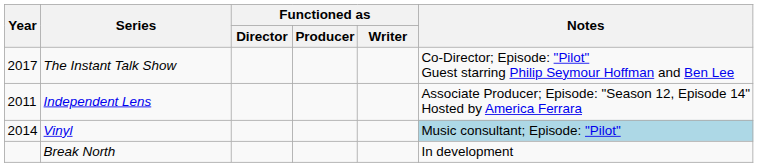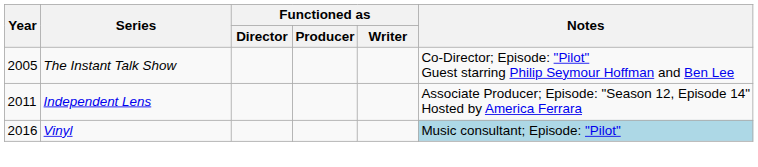 <table class="wikitable" style="margin-right: 0;">
 <tr>
 <th rowspan="2" style="width:33px;">Year</th>
 <th rowspan="2" style="width:220px;">Series</th>
 <th colspan="3">Functioned as</th>
 <th rowspan="2">Notes</th>
 </tr>
 <tr>
 <th style="width:65px;">Director</th>
 <th style="width:65px;">Producer</th>
 <th width=65>Writer</th>
 </tr>
 <tr>
-<td>2017</td>
+<td>2005</td>
 <td><em>The Instant Talk Show</em></td>
 <td></td>
 <td></td>
 <td></td>
 <td>Co-Director; Episode: <a href='#'>"Pilot"</a><br>Guest starring <a href='#'>Philip Seymour Hoffman</a> and <a href='#'>Ben Lee</a></td>
 </tr>
 <tr>
 <td>2011</td>
 <td><em><a href='#'>Independent Lens</a></em></td>
 <td></td>
 <td></td>
 <td></td>
 <td>Associate Producer; Episode: "Season 12, Episode 14"<br>Hosted by <a href='#'>America Ferrara</a></td>
 </tr>
 <tr>
-<td>2014</td>
+<td>2016</td>
 <td><em><a href='#'>Vinyl</a></em></td>
 <td></td>
 <td></td>
 <td></td>
 <td style="background: lightblue;">Music consultant; Episode: <a href='#'>"Pilot"</a></td>
 </tr>
-<tr>
-<td></td>
-<td><em>Break North</em></td>
-<td></td>
-<td></td>
-<td></td>
-<td>In development</td>
-</tr>
 </table>
